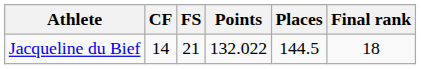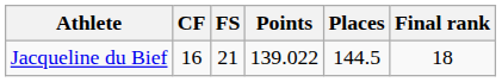 <table class="wikitable" border="1" style="font-size:90%">
 <tr>
 <th>Athlete</th>
 <th>CF</th>
 <th>FS</th>
 <th>Points</th>
 <th>Places</th>
 <th>Final rank</th>
 </tr>
 <tr align=center>
 <td align=left><a href='#'>Jacqueline du Bief</a></td>
-<td>14</td>
+<td>16</td>
 <td>21</td>
-<td>132.022</td>
+<td>139.022</td>
 <td>144.5</td>
 <td>18</td>
 </tr>
 </table>
